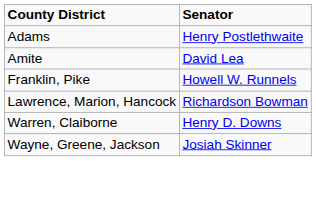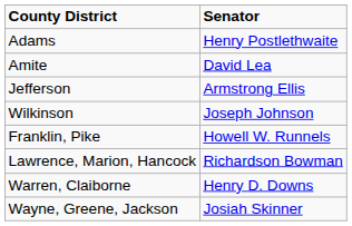 <table class="wikitable">
 <tr>
 <td><strong>County District</strong></td>
 <td><strong>Senator</strong></td>
 </tr>
 <tr>
 <td>Adams</td>
 <td><a href='#'>Henry Postlethwaite</a></td>
 </tr>
 <tr>
 <td>Amite</td>
 <td><a href='#'>David Lea</a></td>
+</tr>
+<tr>
+<td>Jefferson</td>
+<td><a href='#'>Armstrong Ellis</a></td>
+</tr>
+<tr>
+<td>Wilkinson</td>
+<td><a href='#'>Joseph Johnson</a></td>
 </tr>
 <tr>
 <td>Franklin, Pike</td>
 <td><a href='#'>Howell W. Runnels</a></td>
 </tr>
 <tr>
 <td>Lawrence, Marion, Hancock</td>
 <td><a href='#'>Richardson Bowman</a></td>
 </tr>
 <tr>
 <td>Warren, Claiborne</td>
 <td><a href='#'>Henry D. Downs</a></td>
 </tr>
 <tr>
 <td>Wayne, Greene, Jackson</td>
 <td><a href='#'>Josiah Skinner</a></td>
 </tr>
 </table>
